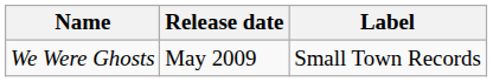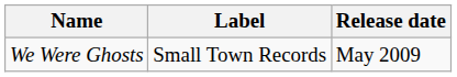 <table class="wikitable">
 <tr>
 <th>Name</th>
+<th>Label</th>
 <th>Release date</th>
-<th>Label</th>
 </tr>
 <tr>
 <td><em>We Were Ghosts</em></td>
+<td>Small Town Records</td>
 <td>May 2009</td>
-<td>Small Town Records</td>
 </tr>
 </table>
